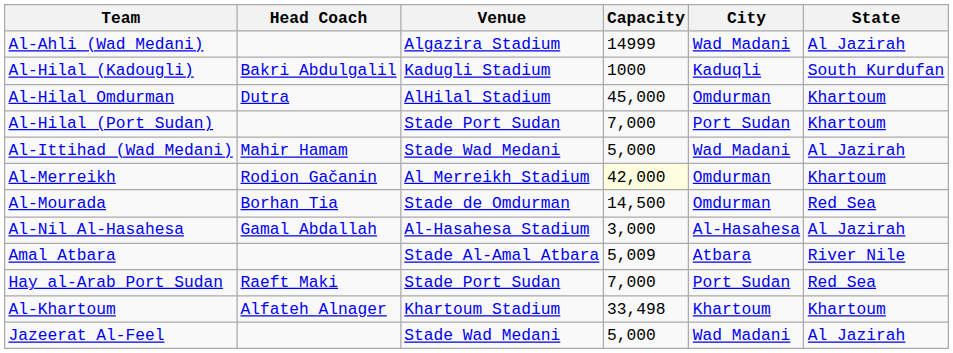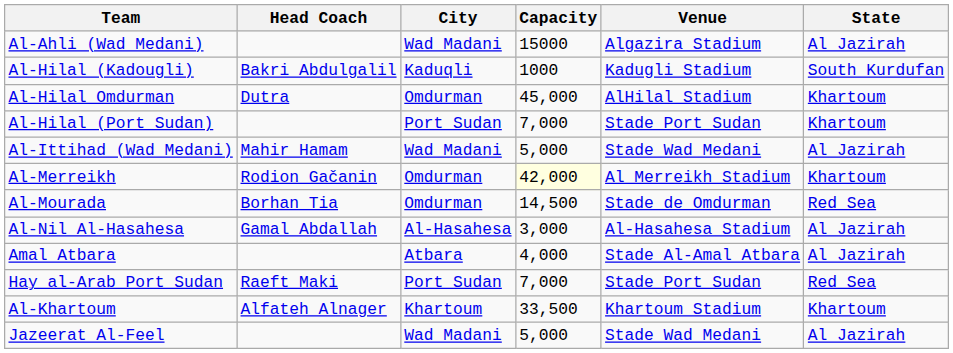 <table class="wikitable sortable">
 <tr>
 <th>Team</th>
 <th>Head Coach</th>
+<th>City</th>
+<th>Capacity</th>
 <th>Venue</th>
-<th>Capacity</th>
-<th>City</th>
 <th>State</th>
 </tr>
 <tr>
 <td><a href='#'>Al-Ahli (Wad Medani)</a></td>
 <td></td>
+<td><a href='#'>Wad Madani</a></td>
+<td>15000</td>
 <td><a href='#'>Algazira Stadium</a></td>
-<td>14999</td>
-<td><a href='#'>Wad Madani</a></td>
 <td><a href='#'>Al Jazirah</a></td>
 </tr>
 <tr>
 <td><a href='#'>Al-Hilal (Kadougli)</a></td>
 <td><a href='#'>Bakri Abdulgalil</a></td>
+<td><a href='#'>Kaduqli</a></td>
+<td>1000</td>
 <td><a href='#'>Kadugli Stadium</a></td>
-<td>1000</td>
-<td><a href='#'>Kaduqli</a></td>
 <td><a href='#'>South Kurdufan</a></td>
 </tr>
 <tr>
 <td><a href='#'>Al-Hilal Omdurman</a></td>
 <td> <a href='#'>Dutra</a></td>
+<td><a href='#'>Omdurman</a></td>
+<td>45,000</td>
 <td><a href='#'>AlHilal Stadium</a></td>
-<td>45,000</td>
-<td><a href='#'>Omdurman</a></td>
 <td><a href='#'>Khartoum</a></td>
 </tr>
 <tr>
 <td><a href='#'>Al-Hilal (Port Sudan)</a></td>
 <td></td>
+<td><a href='#'>Port Sudan</a></td>
+<td>7,000</td>
 <td><a href='#'>Stade Port Sudan</a></td>
-<td>7,000</td>
-<td><a href='#'>Port Sudan</a></td>
 <td><a href='#'>Khartoum</a></td>
 </tr>
 <tr>
 <td><a href='#'>Al-Ittihad (Wad Medani)</a></td>
 <td> <a href='#'>Mahir Hamam</a></td>
+<td><a href='#'>Wad Madani</a></td>
+<td>5,000</td>
 <td><a href='#'>Stade Wad Medani</a></td>
-<td>5,000</td>
-<td><a href='#'>Wad Madani</a></td>
 <td><a href='#'>Al Jazirah</a></td>
 </tr>
 <tr>
 <td><a href='#'>Al-Merreikh</a></td>
 <td> <a href='#'>Rodion Gačanin</a></td>
+<td><a href='#'>Omdurman</a></td>
+<td style="background: lightyellow;">42,000</td>
 <td><a href='#'>Al Merreikh Stadium</a></td>
-<td style="background: lightyellow;">42,000</td>
-<td><a href='#'>Omdurman</a></td>
 <td><a href='#'>Khartoum</a></td>
 </tr>
 <tr>
 <td><a href='#'>Al-Mourada</a></td>
 <td><a href='#'>Borhan Tia</a></td>
+<td><a href='#'>Omdurman</a></td>
+<td>14,500</td>
 <td><a href='#'>Stade de Omdurman</a></td>
-<td>14,500</td>
-<td><a href='#'>Omdurman</a></td>
 <td><a href='#'>Red Sea</a></td>
 </tr>
 <tr>
 <td><a href='#'>Al-Nil Al-Hasahesa</a></td>
 <td> <a href='#'>Gamal Abdallah</a></td>
+<td><a href='#'>Al-Hasahesa</a></td>
+<td>3,000</td>
 <td><a href='#'>Al-Hasahesa Stadium</a></td>
-<td>3,000</td>
-<td><a href='#'>Al-Hasahesa</a></td>
 <td><a href='#'>Al Jazirah</a></td>
 </tr>
 <tr>
 <td><a href='#'>Amal Atbara</a></td>
 <td></td>
+<td><a href='#'>Atbara</a></td>
+<td>4,000</td>
 <td><a href='#'>Stade Al-Amal Atbara</a></td>
-<td>5,009</td>
-<td><a href='#'>Atbara</a></td>
-<td><a href='#'>River Nile</a></td>
+<td><a href='#'>Al Jazirah</a></td>
 </tr>
 <tr>
 <td><a href='#'>Hay al-Arab Port Sudan</a></td>
 <td> <a href='#'>Raeft Maki</a></td>
+<td><a href='#'>Port Sudan</a></td>
+<td>7,000</td>
 <td><a href='#'>Stade Port Sudan</a></td>
-<td>7,000</td>
-<td><a href='#'>Port Sudan</a></td>
 <td><a href='#'>Red Sea</a></td>
 </tr>
 <tr>
 <td><a href='#'>Al-Khartoum</a></td>
 <td><a href='#'>Alfateh Alnager</a></td>
+<td><a href='#'>Khartoum</a></td>
+<td>33,500</td>
 <td><a href='#'>Khartoum Stadium</a></td>
-<td>33,498</td>
-<td><a href='#'>Khartoum</a></td>
 <td><a href='#'>Khartoum</a></td>
 </tr>
 <tr>
 <td><a href='#'>Jazeerat Al-Feel</a></td>
 <td></td>
+<td><a href='#'>Wad Madani</a></td>
+<td>5,000</td>
 <td><a href='#'>Stade Wad Medani</a></td>
-<td>5,000</td>
-<td><a href='#'>Wad Madani</a></td>
 <td><a href='#'>Al Jazirah</a></td>
 </tr>
 </table>
